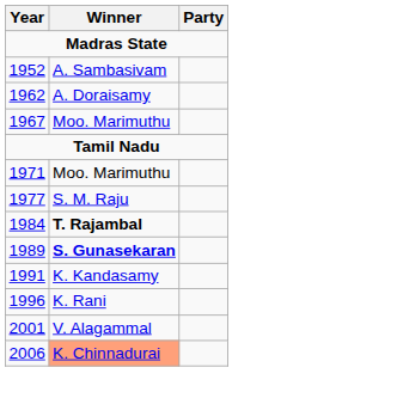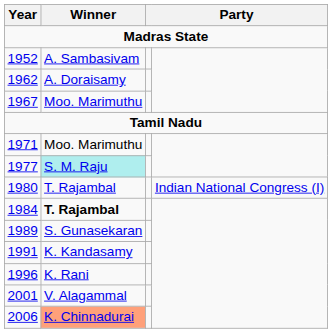 <table class="wikitable sortable">
 <tr>
 <th>Year</th>
 <th>Winner</th>
 <th colspan="2">Party</th>
 </tr>
 <tr>
 <td style="text-align: center;" colspan="4"><strong>Madras State</strong></td>
 </tr>
 <tr>
 <td><a href='#'>1952</a></td>
 <td><a href='#'>A. Sambasivam</a></td>
 <td></td>
 </tr>
 <tr>
 <td><a href='#'>1962</a></td>
 <td><a href='#'>A. Doraisamy</a></td>
 <td></td>
 </tr>
 <tr>
 <td><a href='#'>1967</a></td>
 <td><a href='#'>Moo. Marimuthu</a></td>
 <td></td>
 </tr>
 <tr>
 <td style="text-align: center;" colspan="4"><strong>Tamil Nadu</strong></td>
 </tr>
 <tr>
 <td><a href='#'>1971</a></td>
 <td>Moo. Marimuthu</td>
 <td></td>
 </tr>
 <tr>
 <td><a href='#'>1977</a></td>
-<td><a href='#'>S. M. Raju</a></td>
+<td style="background: paleturquoise;"><a href='#'>S. M. Raju</a></td>
 <td></td>
+</tr>
+<tr>
+<td><a href='#'>1980</a></td>
+<td><a href='#'>T. Rajambal</a></td>
+<td></td>
+<td><a href='#'>Indian National Congress (I)</a></td>
 </tr>
 <tr>
 <td><a href='#'>1984</a></td>
 <td><strong>T. Rajambal</strong></td>
 <td></td>
 </tr>
 <tr>
 <td><a href='#'>1989</a></td>
-<td><strong><a href='#'>S. Gunasekaran</a></strong></td>
+<td><a href='#'>S. Gunasekaran</a></td>
 <td></td>
 </tr>
 <tr>
 <td><a href='#'>1991</a></td>
 <td><a href='#'>K. Kandasamy</a></td>
 <td></td>
 </tr>
 <tr>
 <td><a href='#'>1996</a></td>
 <td><a href='#'>K. Rani</a></td>
 <td></td>
 </tr>
 <tr>
 <td><a href='#'>2001</a></td>
 <td><a href='#'>V. Alagammal</a></td>
 <td></td>
 </tr>
 <tr>
 <td><a href='#'>2006</a></td>
 <td style="background: lightsalmon;"><a href='#'>K. Chinnadurai</a></td>
 <td></td>
 </tr>
 </table>
